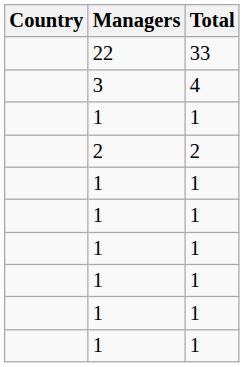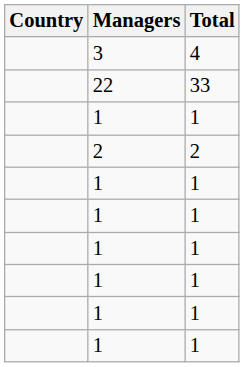 <table class="sortable wikitable">
 <tr>
 <th>Country</th>
 <th>Managers</th>
 <th>Total</th>
 </tr>
 <tr>
 <td></td>
-<td>22</td>
-<td>33</td>
+<td>3</td>
+<td>4</td>
 </tr>
 <tr>
 <td></td>
-<td>3</td>
-<td>4</td>
+<td>22</td>
+<td>33</td>
 </tr>
 <tr>
 <td></td>
 <td>1</td>
 <td>1</td>
 </tr>
 <tr>
 <td></td>
 <td>2</td>
 <td>2</td>
 </tr>
 <tr>
 <td></td>
 <td>1</td>
 <td>1</td>
 </tr>
 <tr>
 <td></td>
 <td>1</td>
 <td>1</td>
 </tr>
 <tr>
 <td></td>
 <td>1</td>
 <td>1</td>
 </tr>
 <tr>
 <td></td>
 <td>1</td>
 <td>1</td>
 </tr>
 <tr>
 <td></td>
 <td>1</td>
 <td>1</td>
 </tr>
 <tr>
 <td></td>
 <td>1</td>
 <td>1</td>
 </tr>
 </table>
